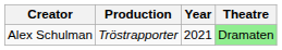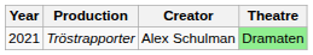 <table class="wikitable">
 <tr>
+<th>Year</th>
+<th>Production</th>
 <th>Creator</th>
-<th>Production</th>
-<th>Year</th>
 <th>Theatre</th>
 </tr>
 <tr>
+<td>2021</td>
+<td><em>Tröstrapporter</em></td>
 <td>Alex Schulman</td>
-<td><em>Tröstrapporter</em></td>
-<td>2021</td>
 <td style="background: lightgreen;">Dramaten</td>
 </tr>
 </table>
